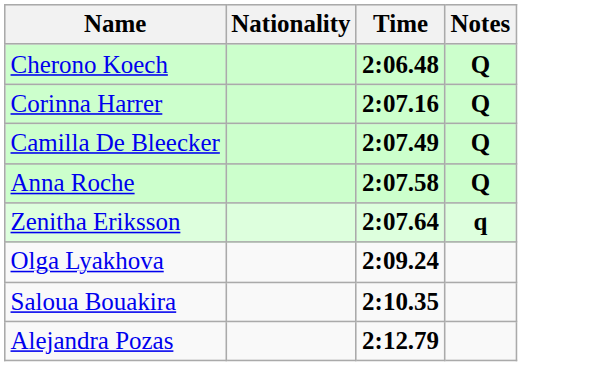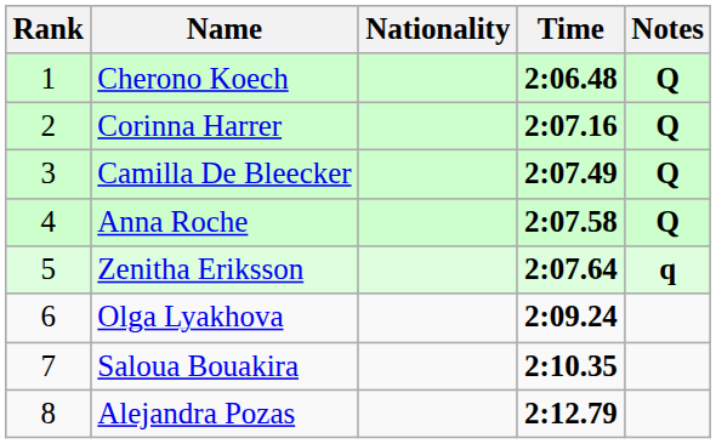 <table class="wikitable sortable" style="text-align:center">
 <tr>
+<th>Rank</th>
 <th>Name</th>
 <th>Nationality</th>
 <th>Time</th>
 <th>Notes</th>
 </tr>
 <tr bgcolor=ccffcc>
+<td>1</td>
 <td align=left><a href='#'>Cherono Koech</a></td>
 <td align=left></td>
 <td><strong>2:06.48</strong></td>
 <td><strong>Q</strong></td>
 </tr>
 <tr bgcolor=ccffcc>
+<td>2</td>
 <td align=left><a href='#'>Corinna Harrer</a></td>
 <td align=left></td>
 <td><strong>2:07.16</strong></td>
 <td><strong>Q</strong></td>
 </tr>
 <tr bgcolor=ccffcc>
+<td>3</td>
 <td align=left><a href='#'>Camilla De Bleecker</a></td>
 <td align=left></td>
 <td><strong>2:07.49</strong></td>
 <td><strong>Q</strong></td>
 </tr>
 <tr bgcolor=ccffcc>
+<td>4</td>
 <td align=left><a href='#'>Anna Roche</a></td>
 <td align=left></td>
 <td><strong>2:07.58</strong></td>
 <td><strong>Q</strong></td>
 </tr>
 <tr bgcolor=ddffdd>
+<td>5</td>
 <td align=left><a href='#'>Zenitha Eriksson</a></td>
 <td align=left></td>
 <td><strong>2:07.64</strong></td>
 <td><strong>q</strong></td>
 </tr>
 <tr>
+<td>6</td>
 <td align=left><a href='#'>Olga Lyakhova</a></td>
 <td align=left></td>
 <td><strong>2:09.24</strong></td>
 <td></td>
 </tr>
 <tr>
+<td>7</td>
 <td align=left><a href='#'>Saloua Bouakira</a></td>
 <td align=left></td>
 <td><strong>2:10.35</strong></td>
 <td></td>
 </tr>
 <tr>
+<td>8</td>
 <td align=left><a href='#'>Alejandra Pozas</a></td>
 <td align=left></td>
 <td><strong>2:12.79</strong></td>
 <td></td>
 </tr>
 </table>
